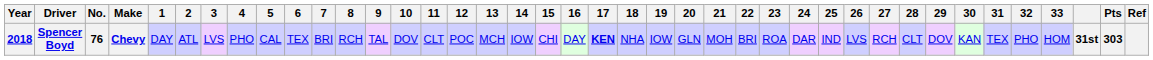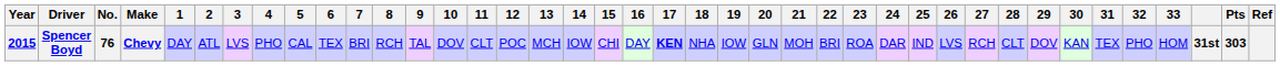 <table class="wikitable" style="text-align:center; font-size:75%">
 <tr>
 <th>Year</th>
 <th>Driver</th>
 <th>No.</th>
 <th>Make</th>
 <th>1</th>
 <th>2</th>
 <th>3</th>
 <th>4</th>
 <th>5</th>
 <th>6</th>
 <th>7</th>
 <th>8</th>
 <th>9</th>
 <th>10</th>
 <th>11</th>
 <th>12</th>
 <th>13</th>
 <th>14</th>
 <th>15</th>
 <th>16</th>
 <th>17</th>
 <th>18</th>
 <th>19</th>
 <th>20</th>
 <th>21</th>
 <th>22</th>
 <th>23</th>
 <th>24</th>
 <th>25</th>
 <th>26</th>
 <th>27</th>
 <th>28</th>
 <th>29</th>
 <th>30</th>
 <th>31</th>
 <th>32</th>
 <th>33</th>
 <th></th>
 <th>Pts</th>
 <th>Ref</th>
 </tr>
 <tr>
-<th><a href='#'>2018</a></th>
+<th><a href='#'>2015</a></th>
 <th><a href='#'>Spencer Boyd</a></th>
 <th>76</th>
 <th><a href='#'>Chevy</a></th>
 <td style="background:#CFCFFF;"><a href='#'>DAY</a><br></td>
 <td style="background:#CFCFFF;"><a href='#'>ATL</a><br></td>
 <td style="background:#EFCFFF;"><a href='#'>LVS</a><br></td>
 <td style="background:#CFCFFF;"><a href='#'>PHO</a><br></td>
 <td style="background:#CFCFFF;"><a href='#'>CAL</a><br></td>
 <td style="background:#CFCFFF;"><a href='#'>TEX</a><br></td>
 <td style="background:#CFCFFF;"><a href='#'>BRI</a><br></td>
 <td style="background:#CFCFFF;"><a href='#'>RCH</a><br></td>
 <td style="background:#EFCFFF;"><a href='#'>TAL</a><br></td>
 <td style="background:#CFCFFF;"><a href='#'>DOV</a><br></td>
 <td style="background:#CFCFFF;"><a href='#'>CLT</a><br></td>
 <td style="background:#CFCFFF;"><a href='#'>POC</a><br></td>
 <td style="background:#CFCFFF;"><a href='#'>MCH</a><br></td>
 <td style="background:#CFCFFF;"><a href='#'>IOW</a><br></td>
 <td style="background:#EFCFFF;"><a href='#'>CHI</a><br></td>
 <td style="background:#DFFFDF;"><a href='#'>DAY</a><br></td>
 <td style="background:#CFCFFF;"><strong><a href='#'>KEN</a><br></strong></td>
 <td style="background:#CFCFFF;"><a href='#'>NHA</a><br></td>
 <td style="background:#CFCFFF;"><a href='#'>IOW</a><br></td>
 <td style="background:#CFCFFF;"><a href='#'>GLN</a><br></td>
 <td style="background:#CFCFFF;"><a href='#'>MOH</a><br></td>
 <td style="background:#CFCFFF;"><a href='#'>BRI</a><br></td>
 <td style="background:#CFCFFF;"><a href='#'>ROA</a><br></td>
 <td style="background:#EFCFFF;"><a href='#'>DAR</a><br></td>
 <td style="background:#EFCFFF;"><a href='#'>IND</a><br></td>
 <td style="background:#CFCFFF;"><a href='#'>LVS</a><br></td>
 <td style="background:#EFCFFF;"><a href='#'>RCH</a><br></td>
 <td style="background:#CFCFFF;"><a href='#'>CLT</a><br></td>
 <td style="background:#EFCFFF;"><a href='#'>DOV</a><br></td>
 <td style="background:#DFFFDF;"><a href='#'>KAN</a><br></td>
 <td style="background:#CFCFFF;"><a href='#'>TEX</a><br></td>
 <td style="background:#CFCFFF;"><a href='#'>PHO</a><br></td>
 <td style="background:#CFCFFF;"><a href='#'>HOM</a><br></td>
 <th>31st</th>
 <th>303</th>
 <th></th>
 </tr>
 </table>
